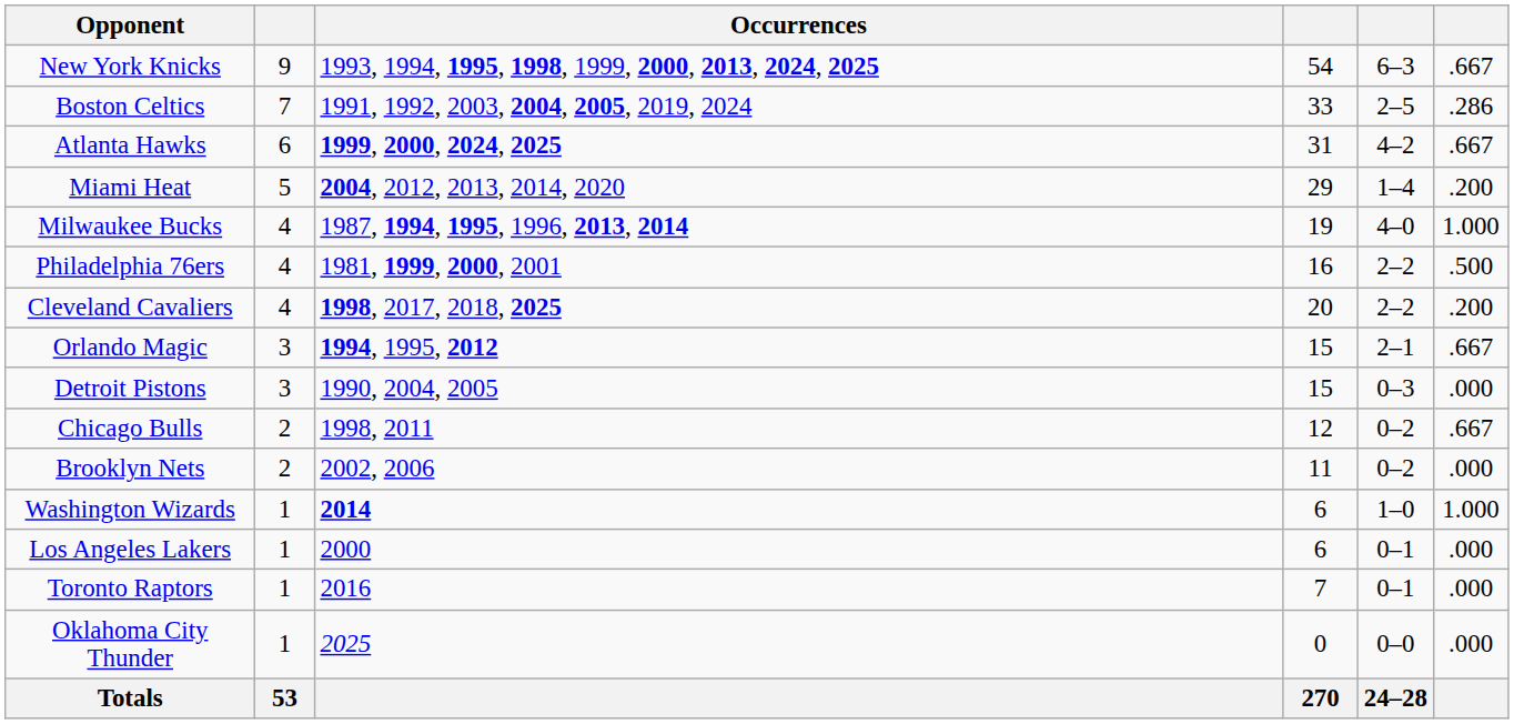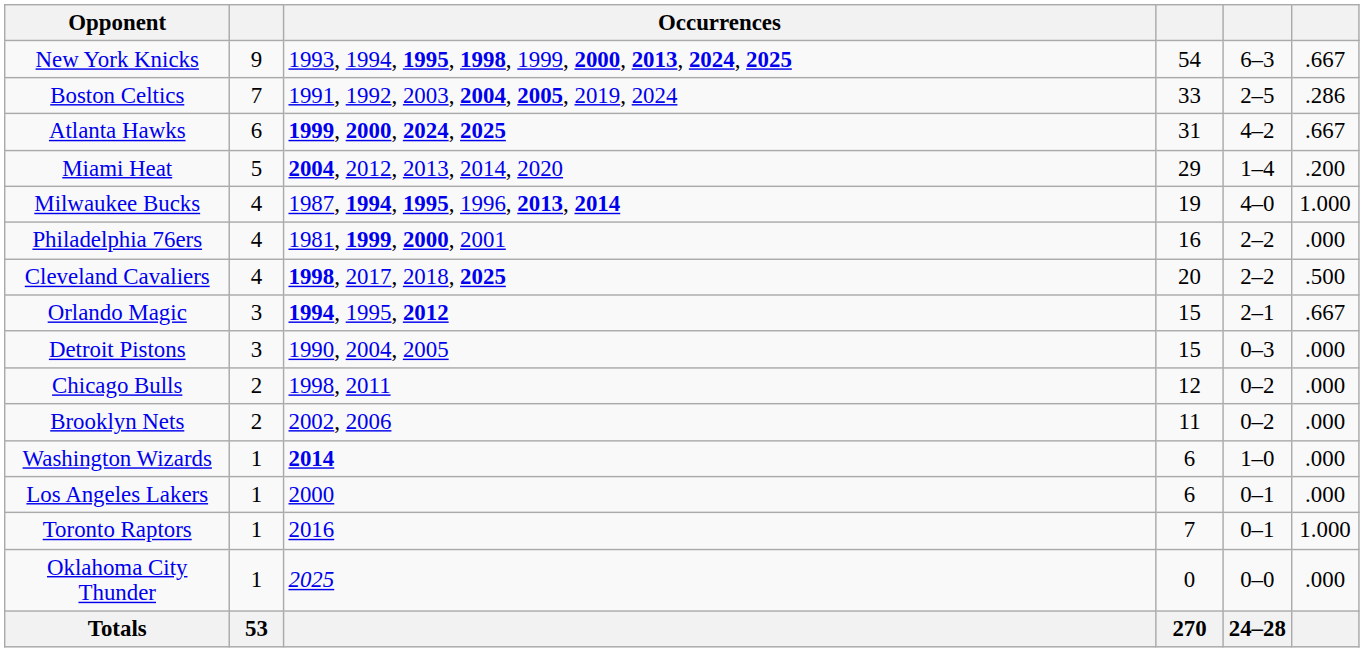 <table class="wikitable sortable" style="text-align: center; width: 75%;">
 <tr>
 <th width="150">Opponent</th>
 <th width="30"></th>
 <th>Occurrences</th>
 <th width="40"></th>
 <th width="40"></th>
 <th width="40"></th>
 </tr>
 <tr>
 <td><a href='#'>New York Knicks</a></td>
 <td>9</td>
 <td align=left><a href='#'>1993</a>, <a href='#'>1994</a>, <strong><a href='#'>1995</a></strong>, <strong><a href='#'>1998</a></strong>, <a href='#'>1999</a>, <strong><a href='#'>2000</a></strong>, <strong><a href='#'>2013</a></strong>, <strong><a href='#'>2024</a></strong>, <strong><a href='#'>2025</a></strong></td>
 <td>54</td>
 <td>6–3</td>
 <td>.667</td>
 </tr>
 <tr>
 <td><a href='#'>Boston Celtics</a></td>
 <td>7</td>
 <td align=left><a href='#'>1991</a>, <a href='#'>1992</a>, <a href='#'>2003</a>, <strong><a href='#'>2004</a></strong>, <strong><a href='#'>2005</a></strong>, <a href='#'>2019</a>, <a href='#'>2024</a></td>
 <td>33</td>
 <td>2–5</td>
 <td>.286</td>
 </tr>
 <tr>
 <td><a href='#'>Atlanta Hawks</a></td>
 <td>6</td>
 <td align=left><strong><a href='#'>1999</a></strong>, <strong><a href='#'>2000</a></strong>, <strong><a href='#'>2024</a></strong>, <strong><a href='#'>2025</a></strong></td>
 <td>31</td>
 <td>4–2</td>
 <td>.667</td>
 </tr>
 <tr>
 <td><a href='#'>Miami Heat</a></td>
 <td>5</td>
 <td align=left><strong><a href='#'>2004</a></strong>, <a href='#'>2012</a>, <a href='#'>2013</a>, <a href='#'>2014</a>, <a href='#'>2020</a></td>
 <td>29</td>
 <td>1–4</td>
 <td>.200</td>
 </tr>
 <tr>
 <td><a href='#'>Milwaukee Bucks</a></td>
 <td>4</td>
 <td align=left><a href='#'>1987</a>, <strong><a href='#'>1994</a></strong>, <strong><a href='#'>1995</a></strong>, <a href='#'>1996</a>, <strong><a href='#'>2013</a></strong>, <strong><a href='#'>2014</a></strong></td>
 <td>19</td>
 <td>4–0</td>
 <td>1.000</td>
 </tr>
 <tr>
 <td><a href='#'>Philadelphia 76ers</a></td>
 <td>4</td>
 <td align=left><a href='#'>1981</a>, <strong><a href='#'>1999</a></strong>, <strong><a href='#'>2000</a></strong>, <a href='#'>2001</a></td>
 <td>16</td>
 <td>2–2</td>
-<td>.500</td>
+<td>.000</td>
 </tr>
 <tr>
 <td><a href='#'>Cleveland Cavaliers</a></td>
 <td>4</td>
 <td align=left><strong><a href='#'>1998</a></strong>, <a href='#'>2017</a>, <a href='#'>2018</a>, <strong><a href='#'>2025</a></strong></td>
 <td>20</td>
 <td>2–2</td>
-<td>.200</td>
+<td>.500</td>
 </tr>
 <tr>
 <td><a href='#'>Orlando Magic</a></td>
 <td>3</td>
 <td align=left><strong><a href='#'>1994</a></strong>, <a href='#'>1995</a>, <strong><a href='#'>2012</a></strong></td>
 <td>15</td>
 <td>2–1</td>
 <td>.667</td>
 </tr>
 <tr>
 <td><a href='#'>Detroit Pistons</a></td>
 <td>3</td>
 <td align=left><a href='#'>1990</a>, <a href='#'>2004</a>, <a href='#'>2005</a></td>
 <td>15</td>
 <td>0–3</td>
 <td>.000</td>
 </tr>
 <tr>
 <td><a href='#'>Chicago Bulls</a></td>
 <td>2</td>
 <td align=left><a href='#'>1998</a>, <a href='#'>2011</a></td>
 <td>12</td>
 <td>0–2</td>
-<td>.667</td>
+<td>.000</td>
 </tr>
 <tr>
 <td><a href='#'>Brooklyn Nets</a></td>
 <td>2</td>
 <td align=left><a href='#'>2002</a>, <a href='#'>2006</a></td>
 <td>11</td>
 <td>0–2</td>
 <td>.000</td>
 </tr>
 <tr>
 <td><a href='#'>Washington Wizards</a></td>
 <td>1</td>
 <td align=left><strong><a href='#'>2014</a></strong></td>
 <td>6</td>
 <td>1–0</td>
-<td>1.000</td>
+<td>.000</td>
 </tr>
 <tr>
 <td><a href='#'>Los Angeles Lakers</a></td>
 <td>1</td>
 <td align=left><a href='#'>2000</a></td>
 <td>6</td>
 <td>0–1</td>
 <td>.000</td>
 </tr>
 <tr>
 <td><a href='#'>Toronto Raptors</a></td>
 <td>1</td>
 <td align=left><a href='#'>2016</a></td>
 <td>7</td>
 <td>0–1</td>
-<td>.000</td>
+<td>1.000</td>
 </tr>
 <tr>
 <td><a href='#'>Oklahoma City Thunder</a></td>
 <td>1</td>
 <td align=left><em><a href='#'>2025</a></em></td>
 <td>0</td>
 <td>0–0</td>
 <td>.000</td>
 </tr>
 <tr>
 <th width="150">Totals</th>
 <th width="30">53</th>
 <th></th>
 <th width="40">270</th>
 <th width="40">24–28</th>
 <th width="40"></th>
 </tr>
 </table>
